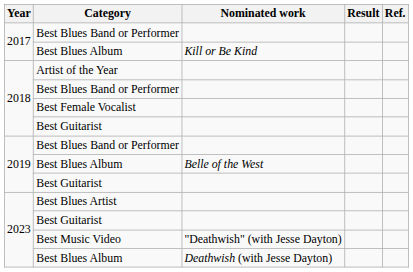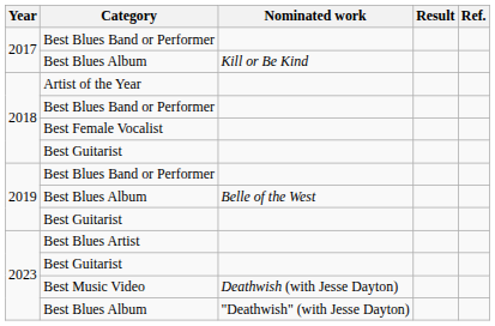 <table class="wikitable">
 <tr>
 <th>Year</th>
 <th>Category</th>
 <th>Nominated work</th>
 <th>Result</th>
 <th>Ref.</th>
 </tr>
 <tr>
 <td rowspan="2">2017</td>
 <td>Best Blues Band or Performer</td>
 <td></td>
 <td></td>
 <td></td>
 </tr>
 <tr>
 <td>Best Blues Album</td>
 <td><em>Kill or Be Kind</em></td>
 <td></td>
 <td></td>
 </tr>
 <tr>
 <td rowspan="4">2018</td>
 <td>Artist of the Year</td>
 <td></td>
 <td></td>
 <td></td>
 </tr>
 <tr>
 <td>Best Blues Band or Performer</td>
 <td></td>
 <td></td>
 <td></td>
 </tr>
 <tr>
 <td>Best Female Vocalist</td>
 <td></td>
 <td></td>
 <td></td>
 </tr>
 <tr>
 <td>Best Guitarist</td>
 <td></td>
 <td></td>
 <td></td>
 </tr>
 <tr>
 <td rowspan="3">2019</td>
 <td>Best Blues Band or Performer</td>
 <td></td>
 <td></td>
 <td></td>
 </tr>
 <tr>
 <td>Best Blues Album</td>
 <td><em>Belle of the West</em></td>
 <td></td>
 <td></td>
 </tr>
 <tr>
 <td>Best Guitarist</td>
 <td></td>
 <td></td>
 <td></td>
 </tr>
 <tr>
 <td rowspan="4">2023</td>
 <td>Best Blues Artist</td>
 <td></td>
 <td></td>
 <td></td>
 </tr>
 <tr>
 <td>Best Guitarist</td>
 <td></td>
 <td></td>
 <td></td>
 </tr>
 <tr>
 <td>Best Music Video</td>
-<td>"Deathwish" (with Jesse Dayton)</td>
+<td><em>Deathwish</em> (with Jesse Dayton)</td>
 <td></td>
 <td></td>
 </tr>
 <tr>
 <td>Best Blues Album</td>
-<td><em>Deathwish</em> (with Jesse Dayton)</td>
+<td>"Deathwish" (with Jesse Dayton)</td>
 <td></td>
 <td></td>
 </tr>
 </table>
